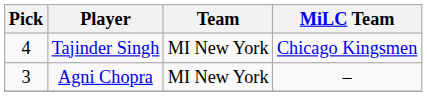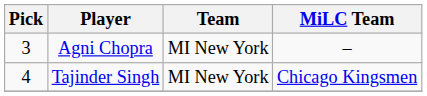 <table class="wikitable plainrowheaders" style="text-align:center;">
 <tr>
 <th scope="col">Pick</th>
 <th scope="col">Player</th>
 <th scope="col">Team</th>
 <th scope="col"><a href='#'>MiLC</a> Team</th>
 </tr>
 <tr>
+<td scope="row">3</td>
+<td><a href='#'>Agni Chopra</a></td>
+<td>MI New York</td>
+<td>–</td>
+</tr>
+<tr>
 <td scope="row">4</td>
 <td><a href='#'>Tajinder Singh</a></td>
 <td>MI New York</td>
 <td><a href='#'>Chicago Kingsmen</a></td>
 </tr>
 <tr>
-<td scope="row">3</td>
-<td><a href='#'>Agni Chopra</a></td>
-<td>MI New York</td>
-<td>–</td>
-</tr>
-<tr>
 </tr>
 </table>
